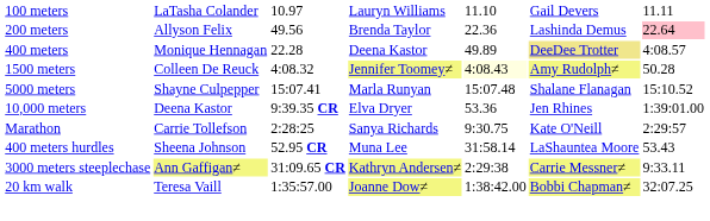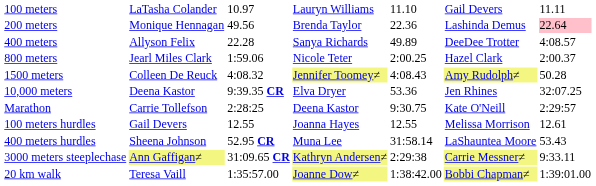 <table>
 <tr>
 <td><a href='#'>100 meters</a></td>
 <td><a href='#'>LaTasha Colander</a></td>
 <td>10.97</td>
 <td><a href='#'>Lauryn Williams</a></td>
 <td>11.10</td>
 <td><a href='#'>Gail Devers</a></td>
 <td>11.11</td>
 </tr>
 <tr>
 <td><a href='#'>200 meters</a></td>
-<td><a href='#'>Allyson Felix</a></td>
+<td><a href='#'>Monique Hennagan</a></td>
 <td>49.56</td>
 <td><a href='#'>Brenda Taylor</a></td>
 <td>22.36</td>
 <td><a href='#'>Lashinda Demus</a></td>
 <td style="background: pink;">22.64</td>
 </tr>
 <tr>
 <td><a href='#'>400 meters</a></td>
-<td><a href='#'>Monique Hennagan</a></td>
+<td><a href='#'>Allyson Felix</a></td>
 <td>22.28</td>
-<td><a href='#'>Deena Kastor</a></td>
+<td><a href='#'>Sanya Richards</a></td>
 <td>49.89</td>
-<td style="background: khaki;"><a href='#'>DeeDee Trotter</a></td>
+<td><a href='#'>DeeDee Trotter</a></td>
 <td>4:08.57</td>
+</tr>
+<tr>
+<td><a href='#'>800 meters</a></td>
+<td><a href='#'>Jearl Miles Clark</a></td>
+<td>1:59.06</td>
+<td><a href='#'>Nicole Teter</a></td>
+<td>2:00.25</td>
+<td><a href='#'>Hazel Clark</a></td>
+<td>2:00.37</td>
 </tr>
 <tr>
 <td><a href='#'>1500 meters</a></td>
 <td><a href='#'>Colleen De Reuck</a></td>
 <td>4:08.32</td>
 <td style="background:#f3f781;"><a href='#'>Jennifer Toomey</a>≠</td>
-<td style="background: lightyellow;">4:08.43</td>
+<td>4:08.43</td>
 <td style="background:#f3f781;"><a href='#'>Amy Rudolph</a>≠</td>
 <td>50.28</td>
-</tr>
-<tr>
-<td><a href='#'>5000 meters</a></td>
-<td><a href='#'>Shayne Culpepper</a></td>
-<td>15:07.41</td>
-<td><a href='#'>Marla Runyan</a></td>
-<td>15:07.48</td>
-<td><a href='#'>Shalane Flanagan</a></td>
-<td>15:10.52</td>
 </tr>
 <tr>
 <td><a href='#'>10,000 meters</a></td>
 <td><a href='#'>Deena Kastor</a></td>
 <td>9:39.35 <strong><a href='#'>CR</a></strong></td>
 <td><a href='#'>Elva Dryer</a></td>
 <td>53.36</td>
 <td><a href='#'>Jen Rhines</a></td>
-<td>1:39:01.00</td>
+<td>32:07.25</td>
 </tr>
 <tr>
 <td><a href='#'>Marathon</a></td>
 <td><a href='#'>Carrie Tollefson</a></td>
 <td>2:28:25</td>
-<td><a href='#'>Sanya Richards</a></td>
+<td><a href='#'>Deena Kastor</a></td>
 <td>9:30.75</td>
 <td><a href='#'>Kate O'Neill</a></td>
 <td>2:29:57</td>
+</tr>
+<tr>
+<td><a href='#'>100 meters hurdles</a></td>
+<td><a href='#'>Gail Devers</a></td>
+<td>12.55</td>
+<td><a href='#'>Joanna Hayes</a></td>
+<td>12.55</td>
+<td><a href='#'>Melissa Morrison</a></td>
+<td>12.61</td>
 </tr>
 <tr>
 <td><a href='#'>400 meters hurdles</a></td>
 <td><a href='#'>Sheena Johnson</a></td>
 <td>52.95 <strong><a href='#'>CR</a></strong></td>
 <td><a href='#'>Muna Lee</a></td>
 <td>31:58.14</td>
 <td><a href='#'>LaShauntea Moore</a></td>
 <td>53.43</td>
 </tr>
 <tr>
 <td><a href='#'>3000 meters steeplechase</a></td>
 <td style="background:#f3f781;"><a href='#'>Ann Gaffigan</a>≠</td>
 <td>31:09.65 <strong><a href='#'>CR</a></strong></td>
 <td style="background:#f3f781;"><a href='#'>Kathryn Andersen</a>≠</td>
 <td>2:29:38</td>
 <td style="background:#f3f781;"><a href='#'>Carrie Messner</a>≠</td>
 <td>9:33.11</td>
 </tr>
 <tr>
 <td><a href='#'>20 km walk</a></td>
 <td><a href='#'>Teresa Vaill</a></td>
 <td>1:35:57.00</td>
 <td style="background:#f3f781;"><a href='#'>Joanne Dow</a>≠</td>
 <td>1:38:42.00</td>
 <td style="background:#f3f781;"><a href='#'>Bobbi Chapman</a>≠</td>
-<td>32:07.25</td>
+<td>1:39:01.00</td>
 </tr>
 </table>
